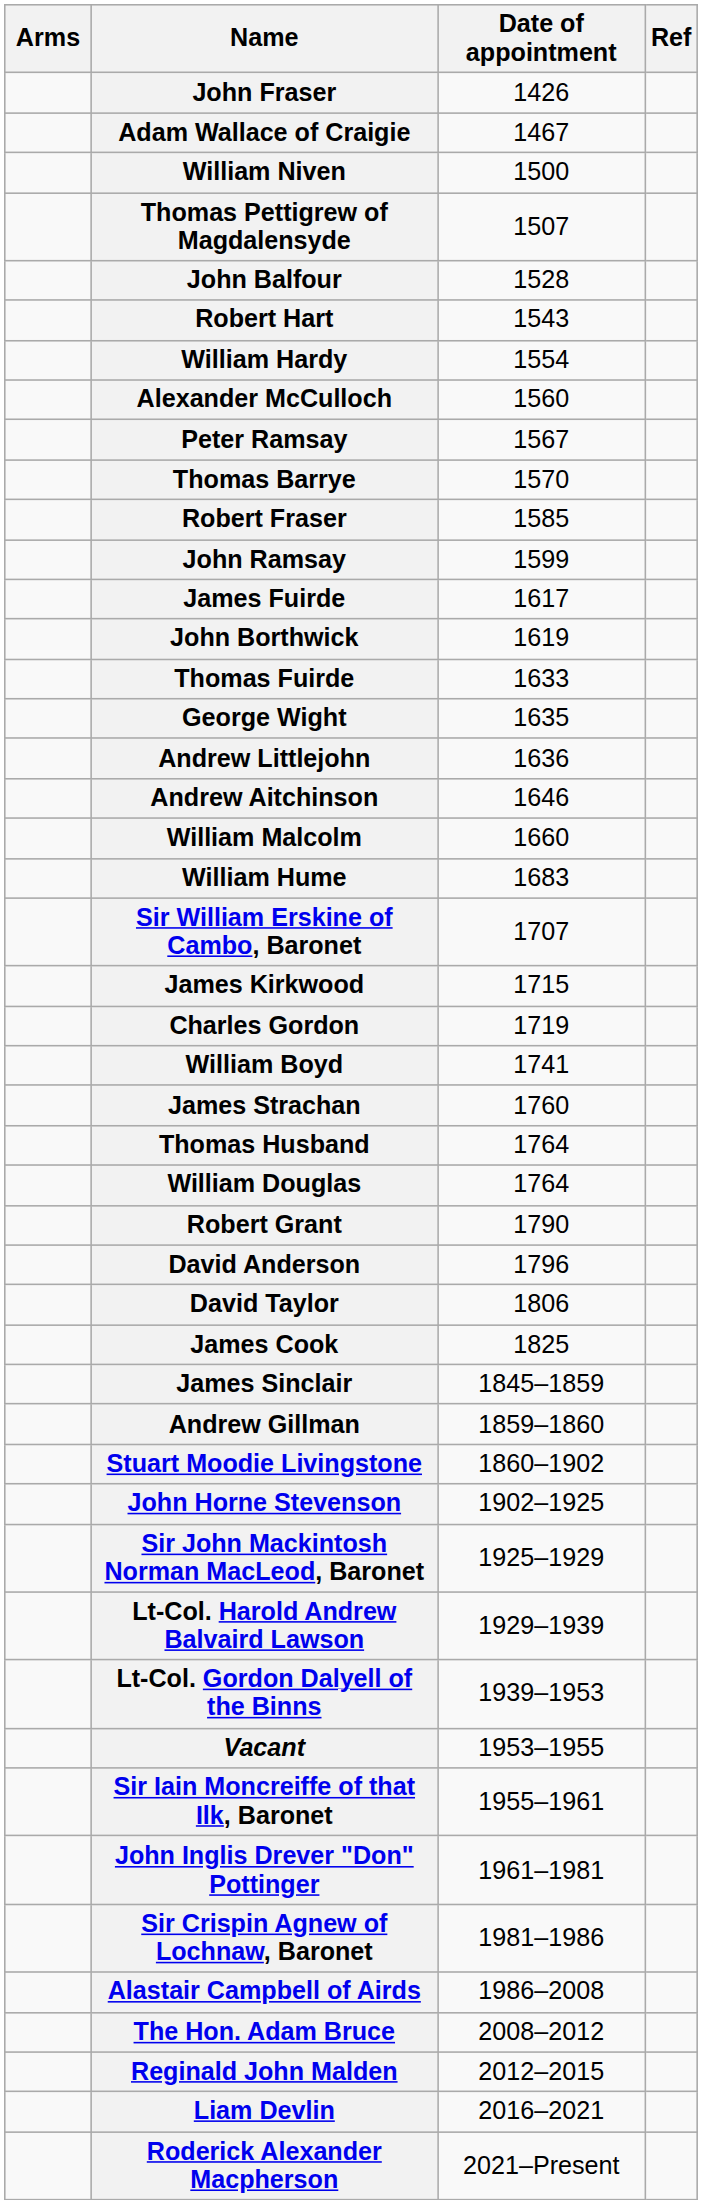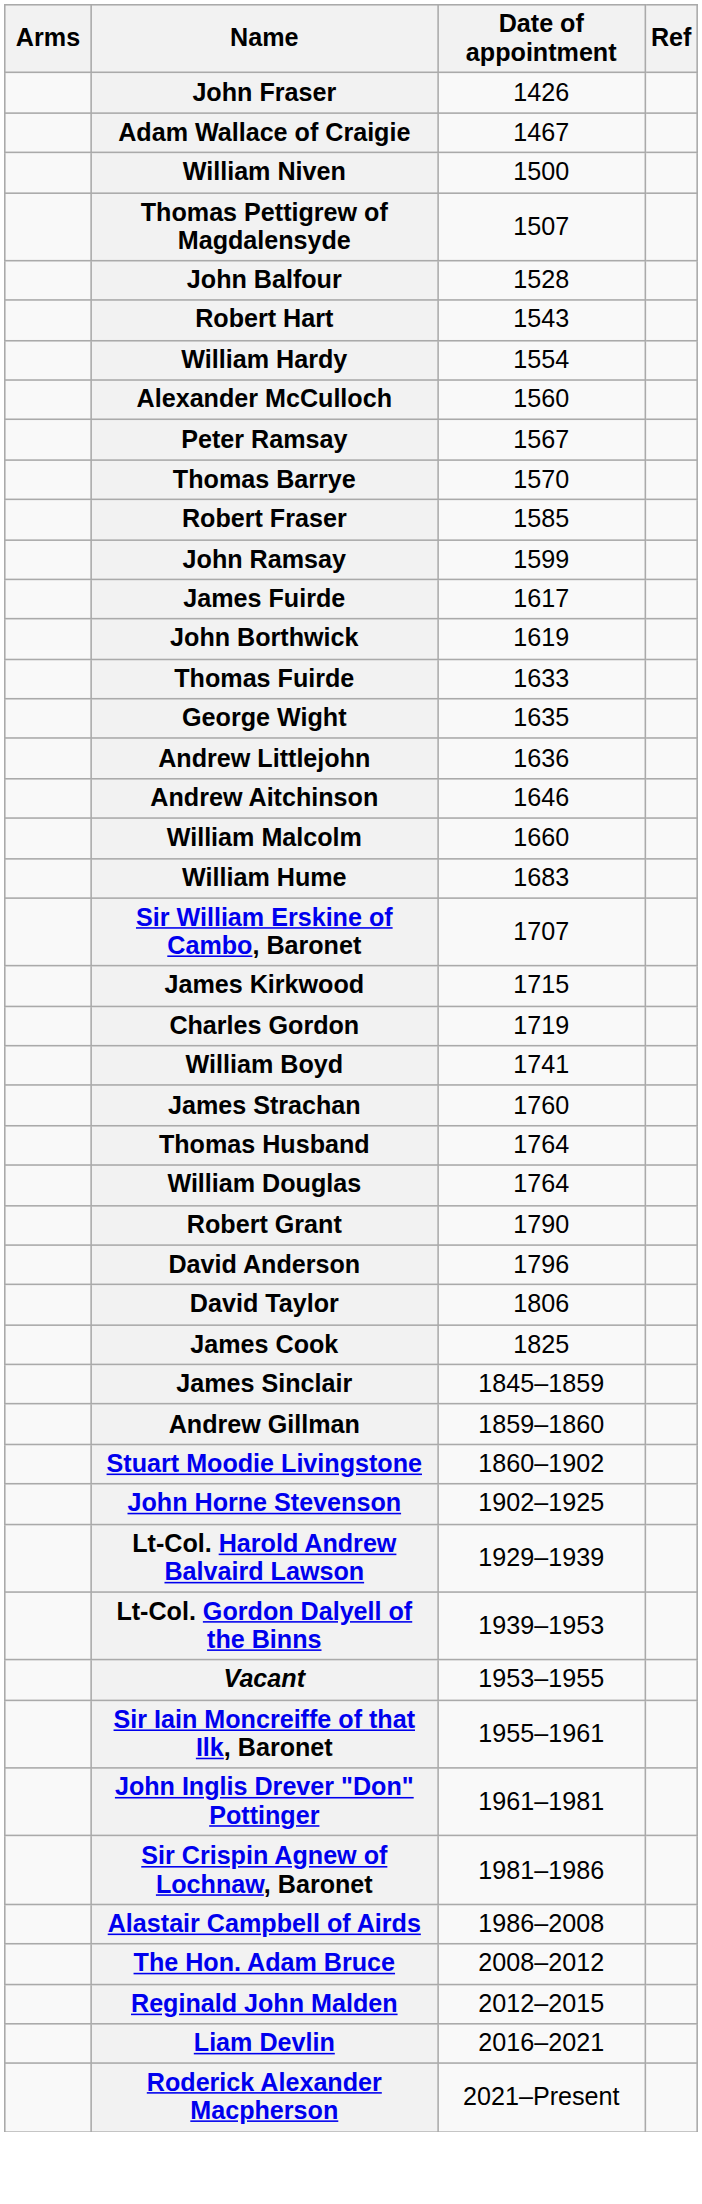 <table class="wikitable" style="text-align:center; width:50%">
 <tr>
 <th>Arms</th>
 <th style="width:50%">Name</th>
 <th style="width:30%">Date of appointment</th>
 <th style="width:5%">Ref</th>
 </tr>
 <tr>
 <td></td>
 <th>John Fraser</th>
 <td>1426</td>
 <td></td>
 </tr>
 <tr>
 <td></td>
 <th>Adam Wallace of Craigie</th>
 <td>1467</td>
 <td></td>
 </tr>
 <tr>
 <td></td>
 <th>William Niven</th>
 <td>1500</td>
 <td></td>
 </tr>
 <tr>
 <td></td>
 <th>Thomas Pettigrew of Magdalensyde</th>
 <td>1507</td>
 <td></td>
 </tr>
 <tr>
 <td></td>
 <th>John Balfour</th>
 <td>1528</td>
 <td></td>
 </tr>
 <tr>
 <td></td>
 <th>Robert Hart</th>
 <td>1543</td>
 <td></td>
 </tr>
 <tr>
 <td></td>
 <th>William Hardy</th>
 <td>1554</td>
 <td></td>
 </tr>
 <tr>
 <td></td>
 <th>Alexander McCulloch</th>
 <td>1560</td>
 <td></td>
 </tr>
 <tr>
 <td></td>
 <th>Peter Ramsay</th>
 <td>1567</td>
 <td></td>
 </tr>
 <tr>
 <td></td>
 <th>Thomas Barrye</th>
 <td>1570</td>
 <td></td>
 </tr>
 <tr>
 <td></td>
 <th>Robert Fraser</th>
 <td>1585</td>
 <td></td>
 </tr>
 <tr>
 <td></td>
 <th>John Ramsay</th>
 <td>1599</td>
 <td></td>
 </tr>
 <tr>
 <td></td>
 <th>James Fuirde</th>
 <td>1617</td>
 <td></td>
 </tr>
 <tr>
 <td></td>
 <th>John Borthwick</th>
 <td>1619</td>
 <td></td>
 </tr>
 <tr>
 <td></td>
 <th>Thomas Fuirde</th>
 <td>1633</td>
 <td></td>
 </tr>
 <tr>
 <td></td>
 <th>George Wight</th>
 <td>1635</td>
 <td></td>
 </tr>
 <tr>
 <td></td>
 <th>Andrew Littlejohn</th>
 <td>1636</td>
 <td></td>
 </tr>
 <tr>
 <td></td>
 <th>Andrew Aitchinson</th>
 <td>1646</td>
 <td></td>
 </tr>
 <tr>
 <td></td>
 <th>William Malcolm</th>
 <td>1660</td>
 <td></td>
 </tr>
 <tr>
 <td></td>
 <th>William Hume</th>
 <td>1683</td>
 <td></td>
 </tr>
 <tr>
 <td></td>
 <th><a href='#'>Sir William Erskine of Cambo</a>, Baronet</th>
 <td>1707</td>
 <td></td>
 </tr>
 <tr>
 <td></td>
 <th>James Kirkwood</th>
 <td>1715</td>
 <td></td>
 </tr>
 <tr>
 <td></td>
 <th>Charles Gordon</th>
 <td>1719</td>
 <td></td>
 </tr>
 <tr>
 <td></td>
 <th>William Boyd</th>
 <td>1741</td>
 <td></td>
 </tr>
 <tr>
 <td></td>
 <th>James Strachan</th>
 <td>1760</td>
 <td></td>
 </tr>
 <tr>
 <td></td>
 <th>Thomas Husband</th>
 <td>1764</td>
 <td></td>
 </tr>
 <tr>
 <td></td>
 <th>William Douglas</th>
 <td>1764</td>
 <td></td>
 </tr>
 <tr>
 <td></td>
 <th>Robert Grant</th>
 <td>1790</td>
 <td></td>
 </tr>
 <tr>
 <td></td>
 <th>David Anderson</th>
 <td>1796</td>
 <td></td>
 </tr>
 <tr>
 <td></td>
 <th>David Taylor</th>
 <td>1806</td>
 <td></td>
 </tr>
 <tr>
 <td></td>
 <th>James Cook</th>
 <td>1825</td>
 <td></td>
 </tr>
 <tr>
 <td></td>
 <th>James Sinclair</th>
 <td>1845–1859</td>
 <td></td>
 </tr>
 <tr>
 <td></td>
 <th>Andrew Gillman</th>
 <td>1859–1860</td>
 <td></td>
 </tr>
 <tr>
 <td></td>
 <th><a href='#'>Stuart Moodie Livingstone</a></th>
 <td>1860–1902</td>
 <td></td>
 </tr>
 <tr>
 <td></td>
 <th><a href='#'>John Horne Stevenson</a></th>
 <td>1902–1925</td>
 <td></td>
 </tr>
 <tr>
 <td></td>
-<th><a href='#'>Sir John Mackintosh Norman MacLeod</a>, Baronet</th>
-<td>1925–1929</td>
-<td></td>
-</tr>
-<tr>
-<td></td>
 <th>Lt-Col. <a href='#'>Harold Andrew Balvaird Lawson</a></th>
 <td>1929–1939</td>
 <td></td>
 </tr>
 <tr>
 <td></td>
 <th>Lt-Col. <a href='#'>Gordon Dalyell of the Binns</a></th>
 <td>1939–1953</td>
 <td></td>
 </tr>
 <tr>
 <td></td>
 <th><em>Vacant</em></th>
 <td>1953–1955</td>
 <td></td>
 </tr>
 <tr>
 <td></td>
 <th><a href='#'>Sir Iain Moncreiffe of that Ilk</a>, Baronet</th>
 <td>1955–1961</td>
 <td></td>
 </tr>
 <tr>
 <td></td>
 <th><a href='#'>John Inglis Drever "Don" Pottinger</a></th>
 <td>1961–1981</td>
 <td></td>
 </tr>
 <tr>
 <td></td>
 <th><a href='#'>Sir Crispin Agnew of Lochnaw</a>, Baronet</th>
 <td>1981–1986</td>
 <td></td>
 </tr>
 <tr>
 <td></td>
 <th><a href='#'>Alastair Campbell of Airds</a></th>
 <td>1986–2008</td>
 <td></td>
 </tr>
 <tr>
 <td></td>
 <th><a href='#'>The Hon. Adam Bruce</a></th>
 <td>2008–2012</td>
 <td></td>
 </tr>
 <tr>
 <td></td>
 <th><a href='#'>Reginald John Malden</a></th>
 <td>2012–2015</td>
 <td></td>
 </tr>
 <tr>
 <td></td>
 <th><a href='#'>Liam Devlin</a></th>
 <td>2016–2021</td>
 <td></td>
 </tr>
 <tr>
 <td></td>
 <th><a href='#'>Roderick Alexander Macpherson</a></th>
 <td>2021–Present</td>
 <td></td>
 </tr>
 </table>
